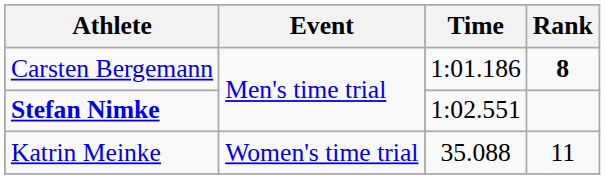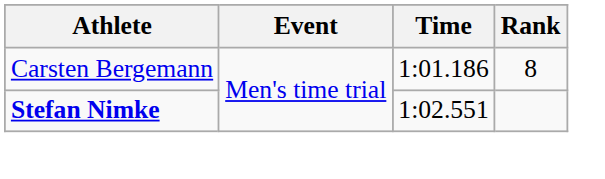 <table class=wikitable style="font-size:90%">
 <tr>
 <th>Athlete</th>
 <th>Event</th>
 <th>Time</th>
 <th>Rank</th>
 </tr>
 <tr align=center>
 <td align=left><a href='#'>Carsten Bergemann</a></td>
 <td align=left rowspan=2><a href='#'>Men's time trial</a></td>
 <td>1:01.186</td>
-<td><strong>8</strong></td>
+<td>8</td>
 </tr>
 <tr align=center>
 <td align=left><strong><a href='#'>Stefan Nimke</a></strong></td>
 <td>1:02.551</td>
 <td></td>
 </tr>
-<tr align=center>
-<td align=left><a href='#'>Katrin Meinke</a></td>
-<td align=left><a href='#'>Women's time trial</a></td>
-<td>35.088</td>
-<td>11</td>
-</tr>
 </table>
